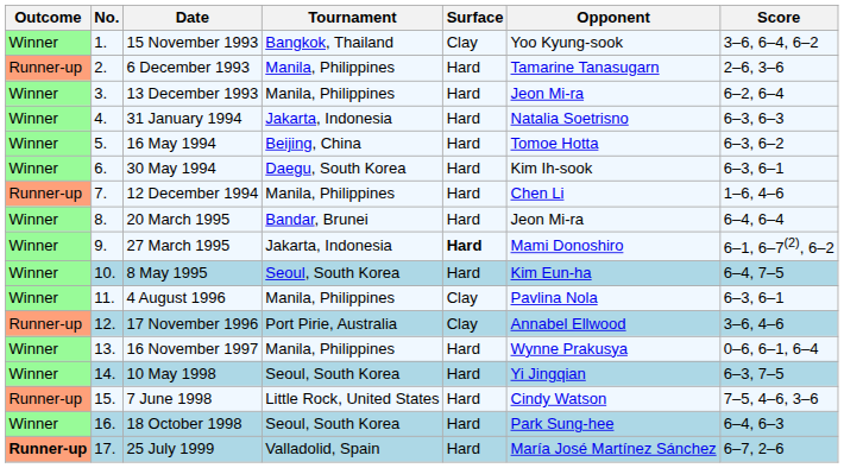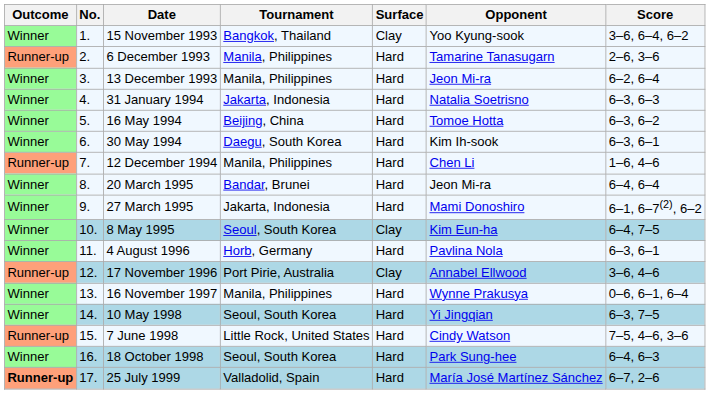 <table class="sortable wikitable" style="font-size:97%;">
 <tr>
 <th>Outcome</th>
 <th>No.</th>
 <th>Date</th>
 <th>Tournament</th>
 <th>Surface</th>
 <th>Opponent</th>
 <th class="unsortable">Score</th>
 </tr>
 <tr style="background:#f0f8ff;">
 <td bgcolor=#98fb98>Winner</td>
 <td>1.</td>
 <td>15 November 1993</td>
 <td><a href='#'>Bangkok</a>, Thailand</td>
 <td>Clay</td>
 <td> Yoo Kyung-sook</td>
 <td>3–6, 6–4, 6–2</td>
 </tr>
 <tr style="background:#f0f8ff;">
 <td bgcolor=FEA07A>Runner-up</td>
 <td>2.</td>
 <td>6 December 1993</td>
 <td><a href='#'>Manila</a>, Philippines</td>
 <td>Hard</td>
 <td> <a href='#'>Tamarine Tanasugarn</a></td>
 <td>2–6, 3–6</td>
 </tr>
 <tr style="background:#f0f8ff;">
 <td bgcolor=#98fb98>Winner</td>
 <td>3.</td>
 <td>13 December 1993</td>
 <td>Manila, Philippines</td>
 <td>Hard</td>
 <td> <a href='#'>Jeon Mi-ra</a></td>
 <td>6–2, 6–4</td>
 </tr>
 <tr style="background:#f0f8ff;">
 <td bgcolor=#98fb98>Winner</td>
 <td>4.</td>
 <td>31 January 1994</td>
 <td><a href='#'>Jakarta</a>, Indonesia</td>
 <td>Hard</td>
 <td> <a href='#'>Natalia Soetrisno</a></td>
 <td>6–3, 6–3</td>
 </tr>
 <tr style="background:#f0f8ff;">
 <td bgcolor=#98fb98>Winner</td>
 <td>5.</td>
 <td>16 May 1994</td>
 <td><a href='#'>Beijing</a>, China</td>
 <td>Hard</td>
 <td> <a href='#'>Tomoe Hotta</a></td>
 <td>6–3, 6–2</td>
 </tr>
 <tr style="background:#f0f8ff;">
 <td bgcolor=#98fb98>Winner</td>
 <td>6.</td>
 <td>30 May 1994</td>
 <td><a href='#'>Daegu</a>, South Korea</td>
 <td>Hard</td>
 <td> Kim Ih-sook</td>
 <td>6–3, 6–1</td>
 </tr>
 <tr style="background:#f0f8ff;">
 <td bgcolor=FEA07A>Runner-up</td>
 <td>7.</td>
 <td>12 December 1994</td>
 <td>Manila, Philippines</td>
 <td>Hard</td>
 <td> <a href='#'>Chen Li</a></td>
 <td>1–6, 4–6</td>
 </tr>
 <tr style="background:#f0f8ff;">
 <td bgcolor=#98fb98>Winner</td>
 <td>8.</td>
 <td>20 March 1995</td>
 <td><a href='#'>Bandar</a>, Brunei</td>
 <td>Hard</td>
 <td> Jeon Mi-ra</td>
 <td>6–4, 6–4</td>
 </tr>
 <tr style="background:#f0f8ff;">
 <td bgcolor=#98fb98>Winner</td>
 <td>9.</td>
 <td>27 March 1995</td>
 <td>Jakarta, Indonesia</td>
-<td><strong>Hard</strong></td>
+<td>Hard</td>
 <td> <a href='#'>Mami Donoshiro</a></td>
 <td>6–1, 6–7<sup>(2)</sup>, 6–2</td>
 </tr>
 <tr bgcolor="lightblue">
 <td bgcolor=#98fb98>Winner</td>
 <td>10.</td>
 <td>8 May 1995</td>
 <td><a href='#'>Seoul</a>, South Korea</td>
-<td>Hard</td>
+<td>Clay</td>
 <td> <a href='#'>Kim Eun-ha</a></td>
 <td>6–4, 7–5</td>
 </tr>
 <tr style="background:#f0f8ff;">
 <td bgcolor=#98fb98>Winner</td>
 <td>11.</td>
 <td>4 August 1996</td>
-<td>Manila, Philippines</td>
-<td>Clay</td>
+<td><a href='#'>Horb</a>, Germany</td>
+<td>Hard</td>
 <td> <a href='#'>Pavlina Nola</a></td>
 <td>6–3, 6–1</td>
 </tr>
 <tr bgcolor="lightblue">
 <td bgcolor=FEA07A>Runner-up</td>
 <td>12.</td>
 <td>17 November 1996</td>
 <td>Port Pirie, Australia</td>
 <td>Clay</td>
 <td> <a href='#'>Annabel Ellwood</a></td>
 <td>3–6, 4–6</td>
 </tr>
 <tr style="background:#f0f8ff;">
 <td bgcolor=#98fb98>Winner</td>
 <td>13.</td>
 <td>16 November 1997</td>
 <td>Manila, Philippines</td>
 <td>Hard</td>
 <td> <a href='#'>Wynne Prakusya</a></td>
 <td>0–6, 6–1, 6–4</td>
 </tr>
 <tr bgcolor="lightblue">
 <td bgcolor=#98fb98>Winner</td>
 <td>14.</td>
 <td>10 May 1998</td>
 <td>Seoul, South Korea</td>
 <td>Hard</td>
 <td> <a href='#'>Yi Jingqian</a></td>
 <td>6–3, 7–5</td>
 </tr>
 <tr style="background:#f0f8ff;">
 <td bgcolor=FEA07A>Runner-up</td>
 <td>15.</td>
 <td>7 June 1998</td>
 <td>Little Rock, United States</td>
 <td>Hard</td>
 <td> <a href='#'>Cindy Watson</a></td>
 <td>7–5, 4–6, 3–6</td>
 </tr>
 <tr bgcolor="lightblue">
 <td bgcolor=#98fb98>Winner</td>
 <td>16.</td>
 <td>18 October 1998</td>
 <td>Seoul, South Korea</td>
 <td>Hard</td>
 <td> <a href='#'>Park Sung-hee</a></td>
 <td>6–4, 6–3</td>
 </tr>
 <tr bgcolor="lightblue">
 <td bgcolor=FEA07A><strong>Runner-up</strong></td>
 <td>17.</td>
 <td>25 July 1999</td>
 <td>Valladolid, Spain</td>
 <td>Hard</td>
 <td> <a href='#'>María José Martínez Sánchez</a></td>
 <td>6–7, 2–6</td>
 </tr>
 </table>
